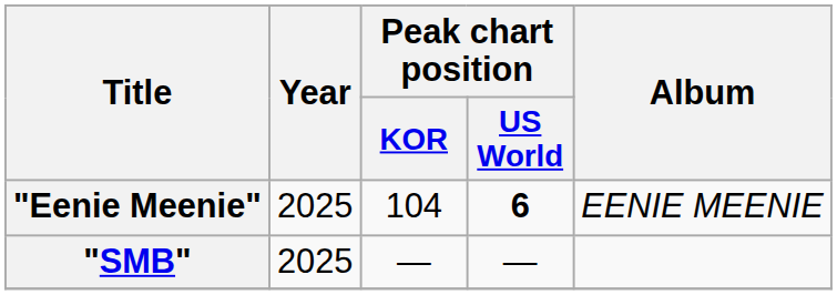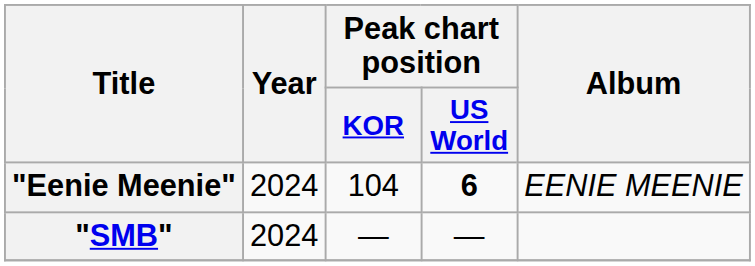 <table class="wikitable plainrowheaders" style="text-align:center">
 <tr>
 <th scope="col" rowspan="2">Title</th>
 <th scope="col" rowspan="2">Year</th>
 <th scope="col" colspan="2">Peak chart position</th>
 <th scope="col" rowspan="2">Album</th>
 </tr>
 <tr>
 <th scope="col" style="width:3em;font-size:90%"><a href='#'>KOR</a><br></th>
 <th scope="col" style="width:3em;font-size:90%"><a href='#'>US<br>World</a><br></th>
 </tr>
 <tr>
 <th scope="row">"Eenie Meenie"<br></th>
-<td>2025</td>
+<td>2024</td>
 <td>104</td>
 <td><strong>6</strong></td>
 <td><em>EENIE MEENIE</em></td>
 </tr>
 <tr>
 <th scope="row">"<a href='#'>SMB</a>"<br></th>
-<td>2025</td>
+<td>2024</td>
 <td>—</td>
 <td>—</td>
 <td></td>
 </tr>
 <tr>
 </tr>
 </table>
